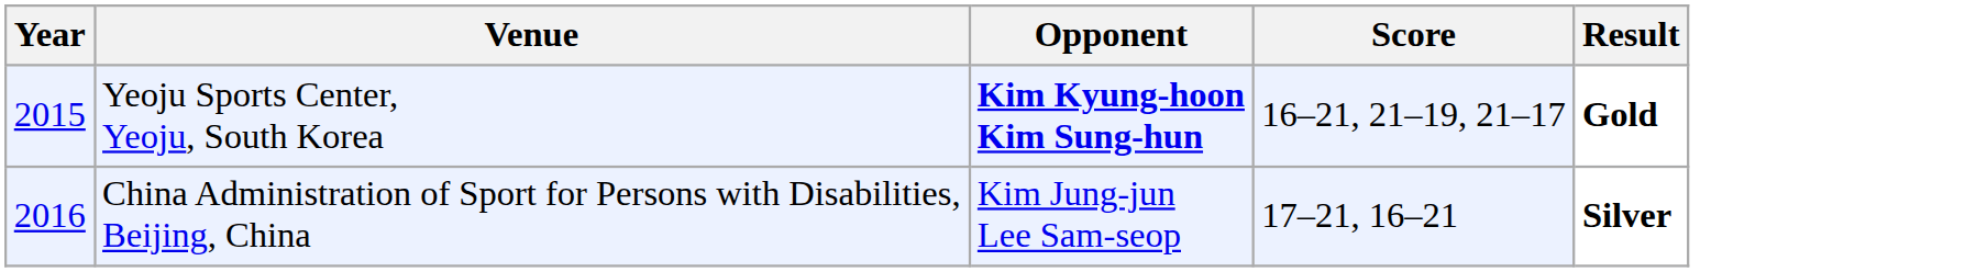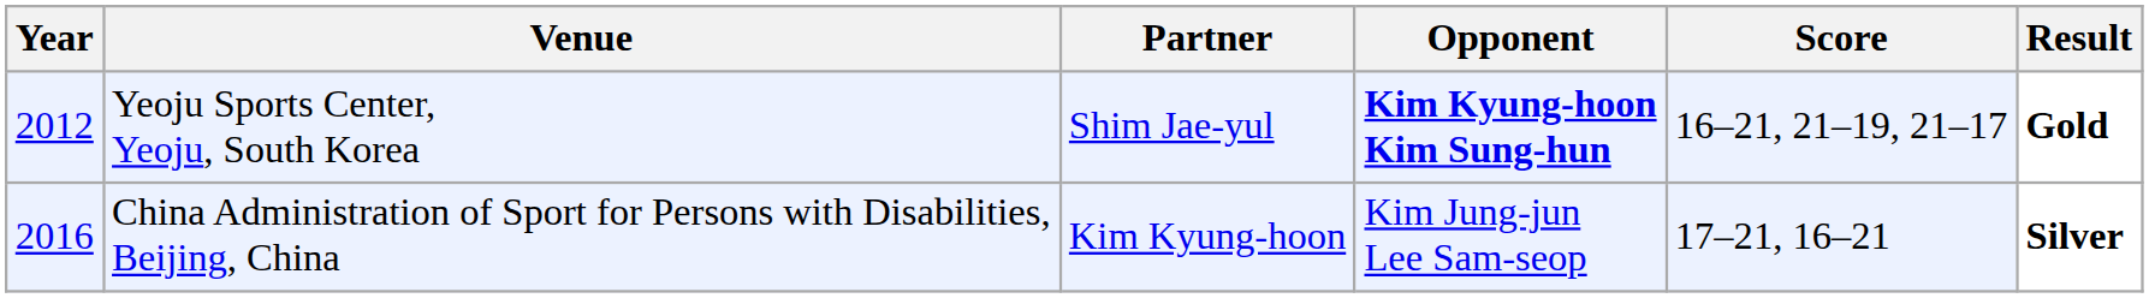 <table class="sortable wikitable" style="font-size: 90%;">
 <tr>
 <th>Year</th>
 <th>Venue</th>
+<th>Partner</th>
 <th>Opponent</th>
 <th>Score</th>
 <th>Result</th>
 </tr>
 <tr style="background:#ECF2FF">
-<td align="center"><a href='#'>2015</a></td>
+<td align="center"><a href='#'>2012</a></td>
 <td align="left">Yeoju Sports Center,<br><a href='#'>Yeoju</a>, South Korea</td>
+<td align="left"> <a href='#'>Shim Jae-yul</a></td>
 <td align="left"><strong> <a href='#'>Kim Kyung-hoon</a><br> <a href='#'>Kim Sung-hun</a></strong></td>
 <td align="left">16–21, 21–19, 21–17</td>
 <td style="text-align:left; background:white"> <strong>Gold</strong></td>
 </tr>
 <tr style="background:#ECF2FF">
 <td align="center"><a href='#'>2016</a></td>
 <td align="left">China Administration of Sport for Persons with Disabilities,<br><a href='#'>Beijing</a>, China</td>
+<td align="left"> <a href='#'>Kim Kyung-hoon</a></td>
 <td align="left"> <a href='#'>Kim Jung-jun</a><br> <a href='#'>Lee Sam-seop</a></td>
 <td align="left">17–21, 16–21</td>
 <td style="text-align:left; background:white"> <strong>Silver</strong></td>
 </tr>
 </table>
